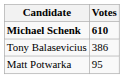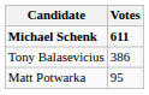 <table class="wikitable">
 <tr>
 <th>Candidate</th>
 <th>Votes</th>
 </tr>
 <tr>
 <td><strong>Michael Schenk</strong></td>
-<td><strong>610</strong></td>
+<td><strong>611</strong></td>
 </tr>
 <tr>
 <td>Tony Balasevicius</td>
 <td>386</td>
 </tr>
 <tr>
 <td>Matt Potwarka</td>
 <td>95</td>
 </tr>
 </table>
